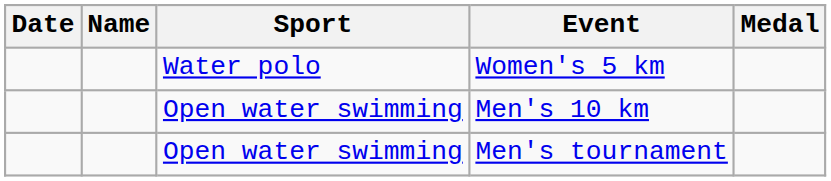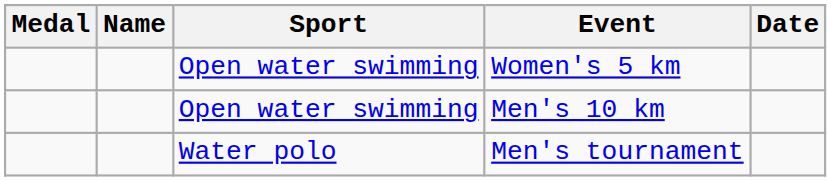 <table class="wikitable sortable" style="font-size:95%">
 <tr>
-<th>Date</th>
+<th>Medal</th>
 <th>Name</th>
 <th>Sport</th>
 <th>Event</th>
-<th>Medal</th>
+<th>Date</th>
 </tr>
 <tr>
 <td></td>
 <td></td>
-<td><a href='#'>Water polo</a></td>
+<td><a href='#'>Open water swimming</a></td>
 <td><a href='#'>Women's 5 km</a></td>
 <td></td>
 </tr>
 <tr>
 <td></td>
 <td></td>
 <td><a href='#'>Open water swimming</a></td>
 <td><a href='#'>Men's 10 km</a></td>
 <td></td>
 </tr>
 <tr>
 <td></td>
 <td></td>
-<td><a href='#'>Open water swimming</a></td>
+<td><a href='#'>Water polo</a></td>
 <td><a href='#'>Men's tournament</a></td>
 <td></td>
 </tr>
 </table>
